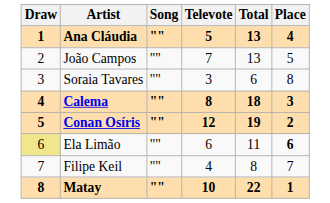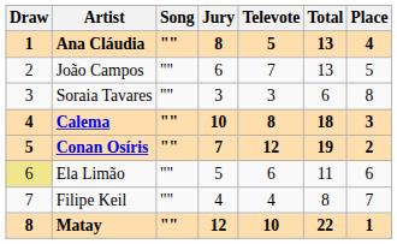 <table class="sortable wikitable" style="margin: 1em auto 1em auto; text-align:center">
 <tr>
 <th>Draw</th>
 <th>Artist</th>
 <th>Song</th>
+<th>Jury</th>
 <th>Televote</th>
 <th>Total</th>
 <th>Place</th>
 </tr>
 <tr style="font-weight:bold; background:navajowhite;">
 <td>1</td>
 <td align="left">Ana Cláudia</td>
 <td align="left">""</td>
+<td>8</td>
 <td>5</td>
 <td>13</td>
 <td>4</td>
 </tr>
 <tr>
 <td>2</td>
 <td align="left">João Campos</td>
 <td align="left">""</td>
+<td>6</td>
 <td>7</td>
 <td>13</td>
 <td>5</td>
 </tr>
 <tr>
 <td>3</td>
 <td align="left">Soraia Tavares</td>
 <td align="left">""</td>
 <td>3</td>
+<td>3</td>
 <td>6</td>
 <td>8</td>
 </tr>
 <tr style="font-weight:bold; background:navajowhite;">
 <td>4</td>
 <td align="left"><a href='#'>Calema</a></td>
 <td align="left">""</td>
+<td>10</td>
 <td>8</td>
 <td>18</td>
 <td>3</td>
 </tr>
 <tr style="font-weight:bold; background:navajowhite;">
 <td>5</td>
 <td align="left"><a href='#'>Conan Osíris</a></td>
 <td align="left">""</td>
+<td>7</td>
 <td>12</td>
 <td>19</td>
 <td>2</td>
 </tr>
 <tr>
 <td style="background: khaki;">6</td>
 <td align="left">Ela Limão</td>
 <td align="left">""</td>
+<td>5</td>
 <td>6</td>
 <td>11</td>
-<td><strong>6</strong></td>
+<td>6</td>
 </tr>
 <tr>
 <td>7</td>
 <td align="left">Filipe Keil</td>
 <td align="left">""</td>
+<td>4</td>
 <td>4</td>
 <td>8</td>
 <td>7</td>
 </tr>
 <tr style="font-weight:bold; background:navajowhite;">
 <td>8</td>
 <td align="left">Matay</td>
 <td align="left">""</td>
+<td>12</td>
 <td>10</td>
 <td>22</td>
 <td>1</td>
 </tr>
 </table>
